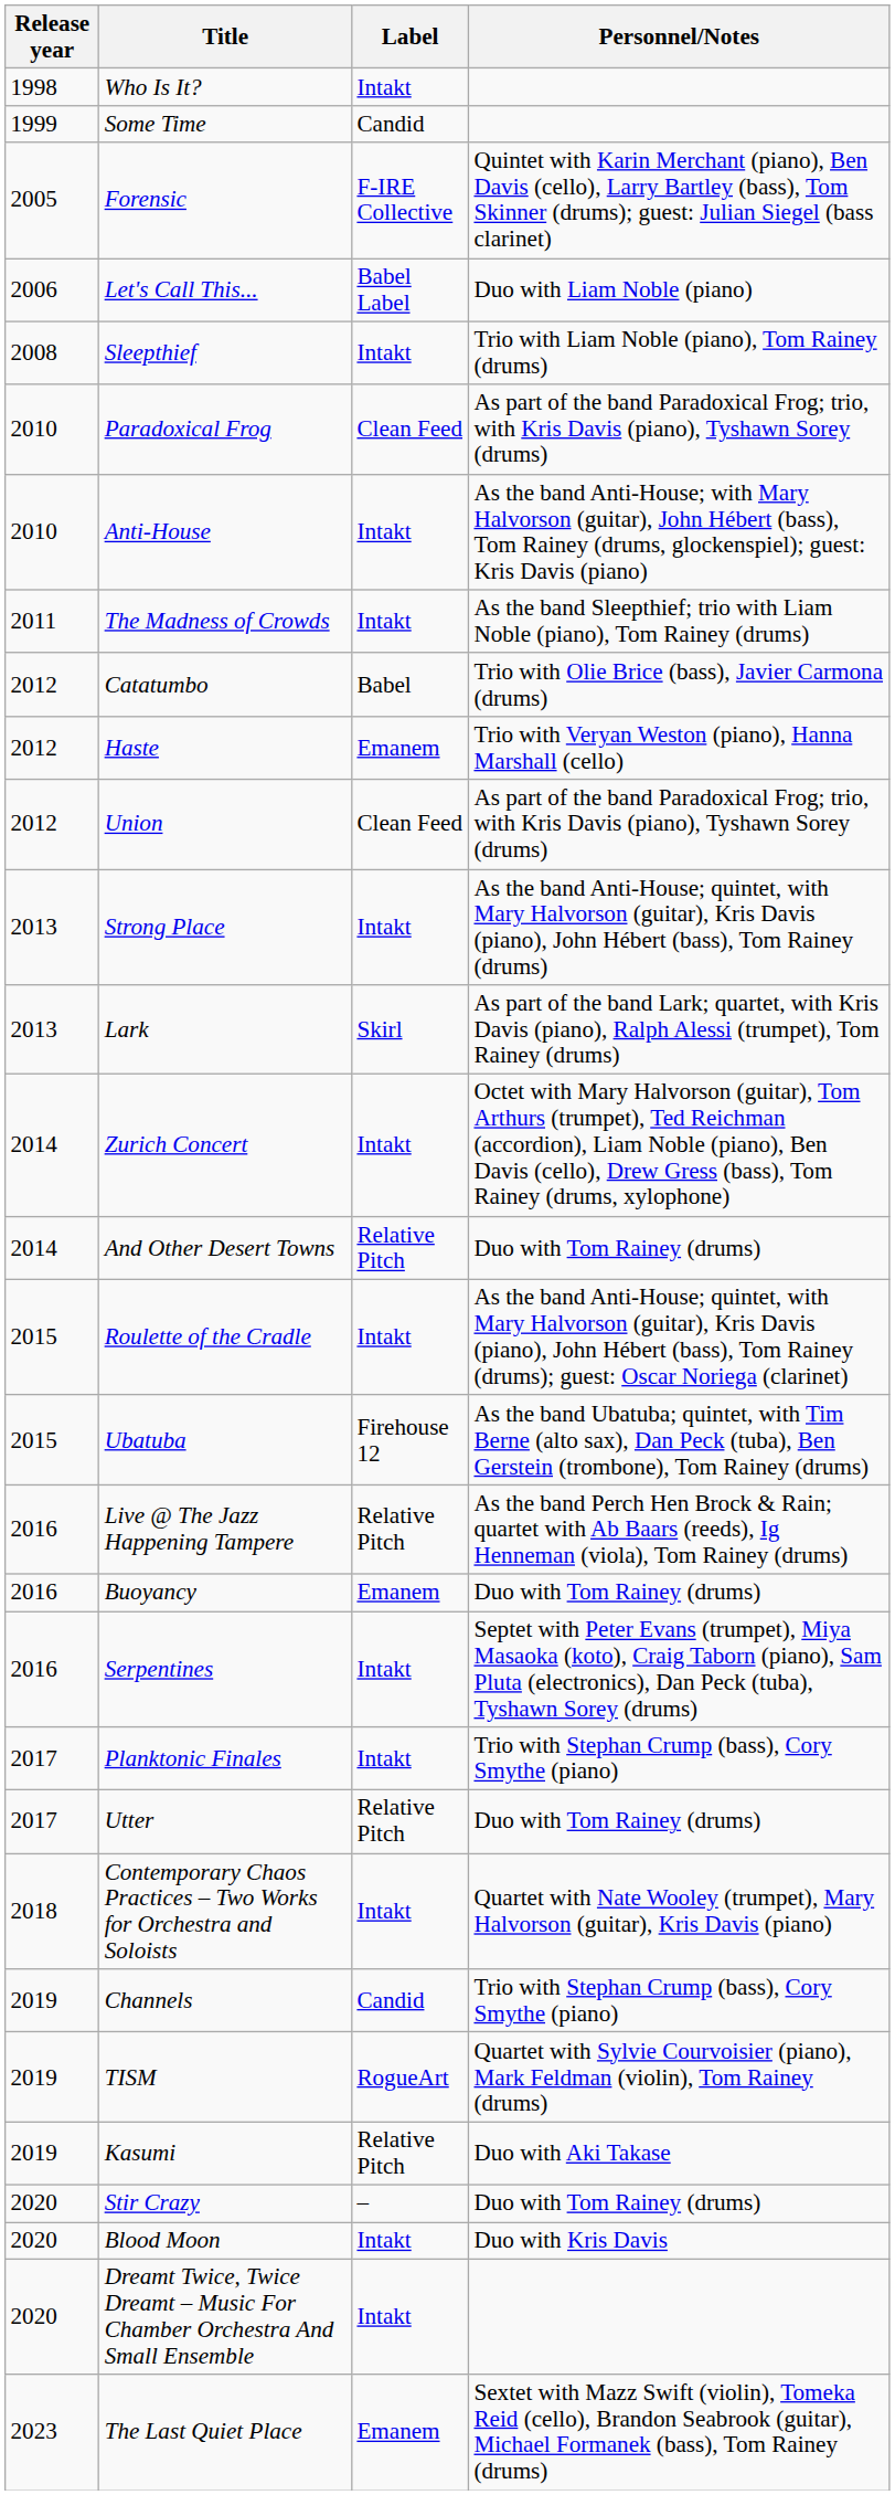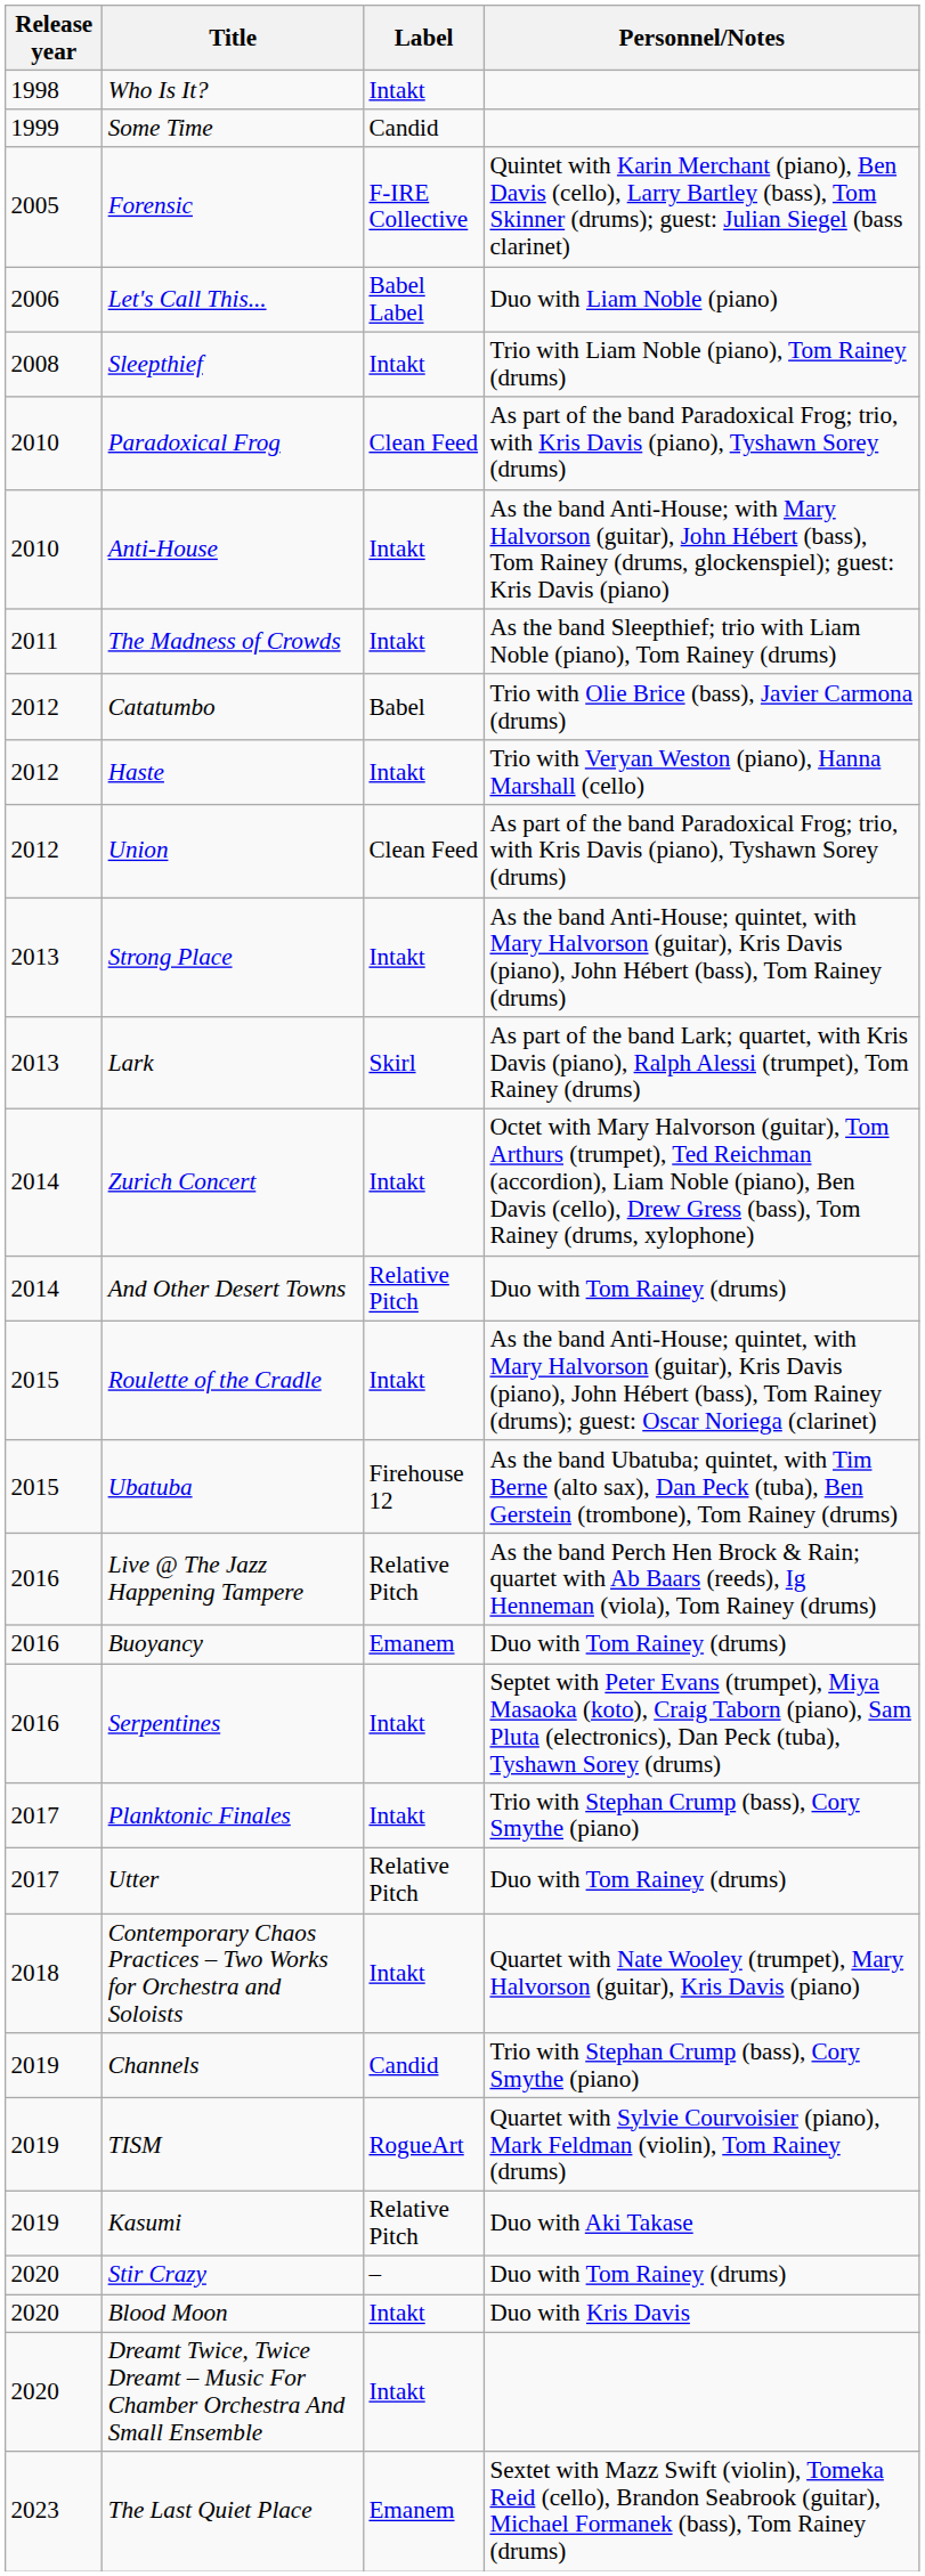 <table class="wikitable sortable">
 <tr>
 <th>Release year</th>
 <th>Title</th>
 <th>Label</th>
 <th>Personnel/Notes</th>
 </tr>
 <tr>
 <td>1998</td>
 <td><em>Who Is It?</em></td>
 <td><a href='#'>Intakt</a></td>
 <td></td>
 </tr>
 <tr>
 <td>1999</td>
 <td><em>Some Time</em></td>
 <td>Candid</td>
 <td></td>
 </tr>
 <tr>
 <td>2005</td>
 <td><em><a href='#'>Forensic</a></em></td>
 <td><a href='#'>F-IRE Collective</a></td>
 <td>Quintet with <a href='#'>Karin Merchant</a> (piano), <a href='#'>Ben Davis</a> (cello), <a href='#'>Larry Bartley</a> (bass), <a href='#'>Tom Skinner</a> (drums); guest: <a href='#'>Julian Siegel</a> (bass clarinet)</td>
 </tr>
 <tr>
 <td>2006</td>
 <td><em><a href='#'>Let's Call This...</a></em></td>
 <td><a href='#'>Babel Label</a></td>
 <td>Duo with <a href='#'>Liam Noble</a> (piano)</td>
 </tr>
 <tr>
 <td>2008</td>
 <td><em><a href='#'>Sleepthief</a></em></td>
 <td><a href='#'>Intakt</a></td>
 <td>Trio with Liam Noble (piano), <a href='#'>Tom Rainey</a> (drums)</td>
 </tr>
 <tr>
 <td>2010</td>
 <td><em><a href='#'>Paradoxical Frog</a></em></td>
 <td><a href='#'>Clean Feed</a></td>
 <td>As part of the band Paradoxical Frog; trio, with <a href='#'>Kris Davis</a> (piano), <a href='#'>Tyshawn Sorey</a> (drums)</td>
 </tr>
 <tr>
 <td>2010</td>
 <td><em><a href='#'>Anti-House</a></em></td>
 <td><a href='#'>Intakt</a></td>
 <td>As the band Anti-House; with <a href='#'>Mary Halvorson</a> (guitar), <a href='#'>John Hébert</a> (bass), Tom Rainey (drums, glockenspiel); guest: Kris Davis (piano)</td>
 </tr>
 <tr>
 <td>2011</td>
 <td><em><a href='#'>The Madness of Crowds</a></em></td>
 <td><a href='#'>Intakt</a></td>
 <td>As the band Sleepthief; trio with Liam Noble (piano), Tom Rainey (drums)</td>
 </tr>
 <tr>
 <td>2012</td>
 <td><em>Catatumbo</em></td>
 <td>Babel</td>
 <td>Trio with <a href='#'>Olie Brice</a> (bass), <a href='#'>Javier Carmona</a> (drums)</td>
 </tr>
 <tr>
 <td>2012</td>
 <td><em><a href='#'>Haste</a></em></td>
-<td><a href='#'>Emanem</a></td>
+<td><a href='#'>Intakt</a></td>
 <td>Trio with <a href='#'>Veryan Weston</a> (piano), <a href='#'>Hanna Marshall</a> (cello)</td>
 </tr>
 <tr>
 <td>2012</td>
 <td><em><a href='#'>Union</a></em></td>
 <td>Clean Feed</td>
 <td>As part of the band Paradoxical Frog; trio, with Kris Davis (piano), Tyshawn Sorey (drums)</td>
 </tr>
 <tr>
 <td>2013</td>
 <td><em><a href='#'>Strong Place</a></em></td>
 <td><a href='#'>Intakt</a></td>
 <td>As the band Anti-House; quintet, with <a href='#'>Mary Halvorson</a> (guitar), Kris Davis (piano), John Hébert (bass), Tom Rainey (drums)</td>
 </tr>
 <tr>
 <td>2013</td>
 <td><em>Lark</em></td>
 <td><a href='#'>Skirl</a></td>
 <td>As part of the band Lark; quartet, with Kris Davis (piano), <a href='#'>Ralph Alessi</a> (trumpet), Tom Rainey (drums)</td>
 </tr>
 <tr>
 <td>2014</td>
 <td><em><a href='#'>Zurich Concert</a></em></td>
 <td><a href='#'>Intakt</a></td>
 <td>Octet with Mary Halvorson (guitar), <a href='#'>Tom Arthurs</a> (trumpet), <a href='#'>Ted Reichman</a> (accordion), Liam Noble (piano), Ben Davis (cello), <a href='#'>Drew Gress</a> (bass), Tom Rainey (drums, xylophone)</td>
 </tr>
 <tr>
 <td>2014</td>
 <td><em>And Other Desert Towns</em></td>
 <td><a href='#'>Relative Pitch</a></td>
 <td>Duo with <a href='#'>Tom Rainey</a> (drums)</td>
 </tr>
 <tr>
 <td>2015</td>
 <td><em><a href='#'>Roulette of the Cradle</a></em></td>
 <td><a href='#'>Intakt</a></td>
 <td>As the band Anti-House; quintet, with <a href='#'>Mary Halvorson</a> (guitar), Kris Davis (piano), John Hébert (bass), Tom Rainey (drums); guest: <a href='#'>Oscar Noriega</a> (clarinet)</td>
 </tr>
 <tr>
 <td>2015</td>
 <td><em><a href='#'>Ubatuba</a></em></td>
 <td>Firehouse 12</td>
 <td>As the band Ubatuba; quintet, with <a href='#'>Tim Berne</a> (alto sax), <a href='#'>Dan Peck</a> (tuba), <a href='#'>Ben Gerstein</a> (trombone), Tom Rainey (drums)</td>
 </tr>
 <tr>
 <td>2016</td>
 <td><em>Live @ The Jazz Happening Tampere</em></td>
 <td>Relative Pitch</td>
 <td>As the band Perch Hen Brock & Rain; quartet with <a href='#'>Ab Baars</a> (reeds), <a href='#'>Ig Henneman</a> (viola), Tom Rainey (drums)</td>
 </tr>
 <tr>
 <td>2016</td>
 <td><em>Buoyancy</em></td>
 <td><a href='#'>Emanem</a></td>
 <td>Duo with <a href='#'>Tom Rainey</a> (drums)</td>
 </tr>
 <tr>
 <td>2016</td>
 <td><em><a href='#'>Serpentines</a></em></td>
 <td><a href='#'>Intakt</a></td>
 <td>Septet with <a href='#'>Peter Evans</a> (trumpet), <a href='#'>Miya Masaoka</a> (<a href='#'>koto</a>), <a href='#'>Craig Taborn</a> (piano), <a href='#'>Sam Pluta</a> (electronics), Dan Peck (tuba), <a href='#'>Tyshawn Sorey</a> (drums)</td>
 </tr>
 <tr>
 <td>2017</td>
 <td><em><a href='#'>Planktonic Finales</a></em></td>
 <td><a href='#'>Intakt</a></td>
 <td>Trio with <a href='#'>Stephan Crump</a> (bass), <a href='#'>Cory Smythe</a> (piano)</td>
 </tr>
 <tr>
 <td>2017</td>
 <td><em>Utter</em></td>
 <td>Relative Pitch</td>
 <td>Duo with <a href='#'>Tom Rainey</a> (drums)</td>
 </tr>
 <tr>
 <td>2018</td>
 <td><em>Contemporary Chaos Practices – Two Works for Orchestra and Soloists</em></td>
 <td><a href='#'>Intakt</a></td>
 <td>Quartet with <a href='#'>Nate Wooley</a> (trumpet), <a href='#'>Mary Halvorson</a> (guitar), <a href='#'>Kris Davis</a> (piano)</td>
 </tr>
 <tr>
 <td>2019</td>
 <td><em>Channels</em></td>
 <td><a href='#'>Candid</a></td>
 <td>Trio with <a href='#'>Stephan Crump</a> (bass), <a href='#'>Cory Smythe</a> (piano)</td>
 </tr>
 <tr>
 <td>2019</td>
 <td><em>TISM</em></td>
 <td><a href='#'>RogueArt</a></td>
 <td>Quartet with <a href='#'>Sylvie Courvoisier</a> (piano), <a href='#'>Mark Feldman</a> (violin), <a href='#'>Tom Rainey</a> (drums)</td>
 </tr>
 <tr>
 <td>2019</td>
 <td><em>Kasumi</em></td>
 <td>Relative Pitch</td>
 <td>Duo with <a href='#'>Aki Takase</a></td>
 </tr>
 <tr>
 <td>2020</td>
 <td><a href='#'><em>Stir Crazy</em></a></td>
 <td>–</td>
 <td>Duo with <a href='#'>Tom Rainey</a> (drums)</td>
 </tr>
 <tr>
 <td>2020</td>
 <td><em>Blood Moon</em></td>
 <td><a href='#'>Intakt</a></td>
 <td>Duo with <a href='#'>Kris Davis</a></td>
 </tr>
 <tr>
 <td>2020</td>
 <td><em>Dreamt Twice, Twice Dreamt – Music For Chamber Orchestra And Small Ensemble</em></td>
 <td><a href='#'>Intakt</a></td>
 <td></td>
 </tr>
 <tr>
 <td>2023</td>
 <td><em>The Last Quiet Place</em></td>
 <td><a href='#'>Emanem</a></td>
 <td>Sextet with Mazz Swift (violin), <a href='#'>Tomeka Reid</a> (cello), Brandon Seabrook (guitar), <a href='#'>Michael Formanek</a> (bass), Tom Rainey (drums)</td>
 </tr>
 </table>
